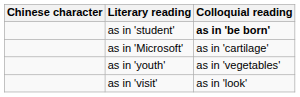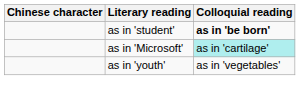 <table class="wikitable">
 <tr>
 <th>Chinese character</th>
 <th>Literary reading</th>
 <th>Colloquial reading</th>
 </tr>
 <tr>
 <td></td>
 <td> as in  'student'</td>
 <td><strong> as in  'be born'</strong></td>
 </tr>
 <tr>
 <td></td>
 <td> as in  'Microsoft'</td>
-<td> as in  'cartilage'</td>
+<td style="background: paleturquoise;"> as in  'cartilage'</td>
 </tr>
 <tr>
 <td></td>
 <td> as in  'youth'</td>
 <td> as in  'vegetables'</td>
 </tr>
-<tr>
-<td></td>
-<td> as in  'visit'</td>
-<td> as in  'look'</td>
-</tr>
 </table>
